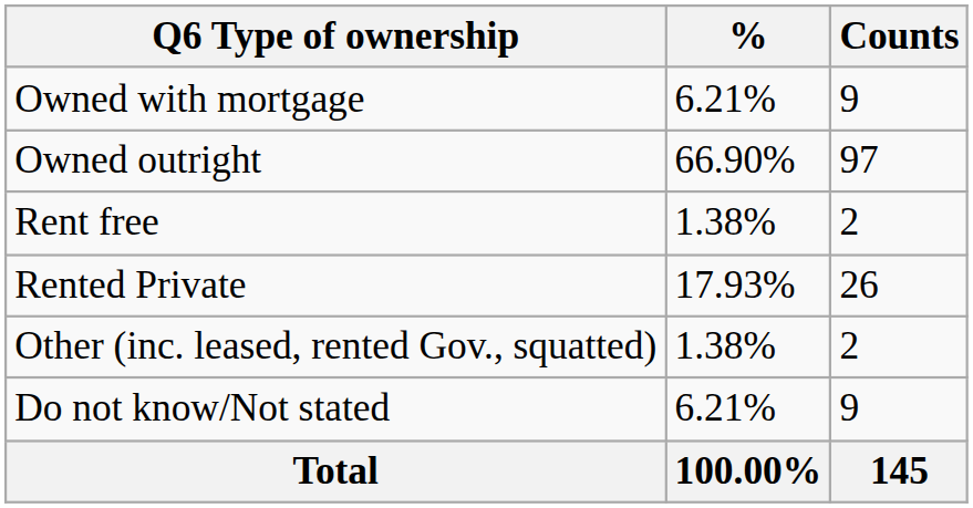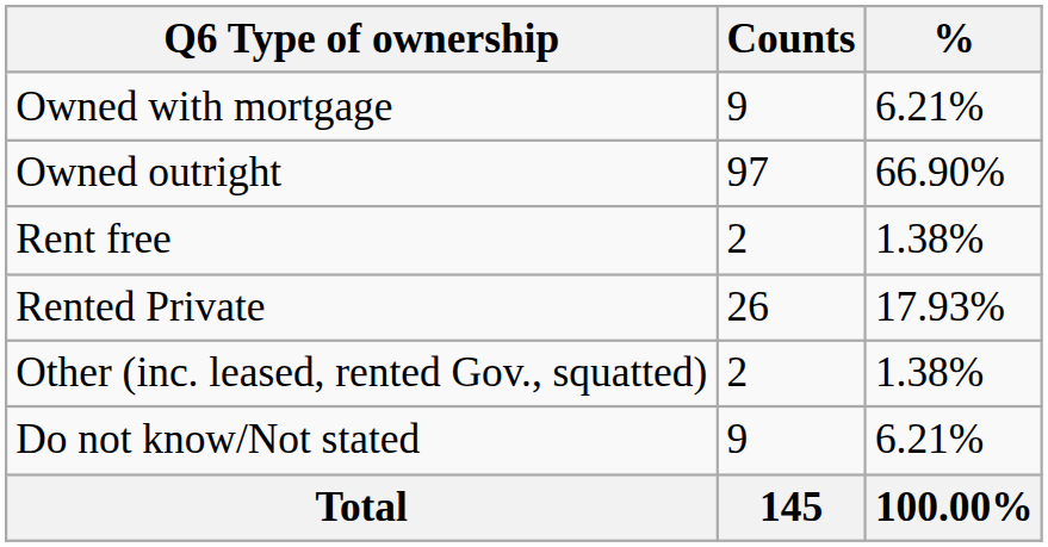 <table class="wikitable sortable">
 <tr>
 <th>Q6 Type of ownership</th>
+<th>Counts</th>
 <th>%</th>
-<th>Counts</th>
 </tr>
 <tr>
 <td>Owned with mortgage</td>
+<td>9</td>
 <td>6.21%</td>
-<td>9</td>
 </tr>
 <tr>
 <td>Owned outright</td>
+<td>97</td>
 <td>66.90%</td>
-<td>97</td>
 </tr>
 <tr>
 <td>Rent free</td>
+<td>2</td>
 <td>1.38%</td>
-<td>2</td>
 </tr>
 <tr>
 <td>Rented Private</td>
+<td>26</td>
 <td>17.93%</td>
-<td>26</td>
 </tr>
 <tr>
 <td>Other (inc. leased, rented Gov., squatted)</td>
+<td>2</td>
 <td>1.38%</td>
-<td>2</td>
 </tr>
 <tr>
 <td>Do not know/Not stated</td>
+<td>9</td>
 <td>6.21%</td>
-<td>9</td>
 </tr>
 <tr>
 <th>Total</th>
+<th>145</th>
 <th>100.00%</th>
-<th>145</th>
 </tr>
 </table>
